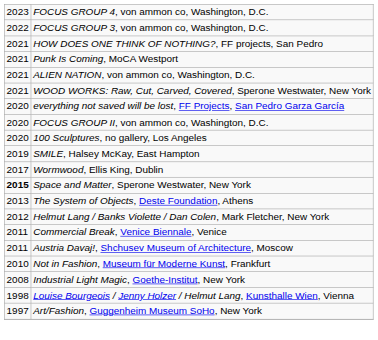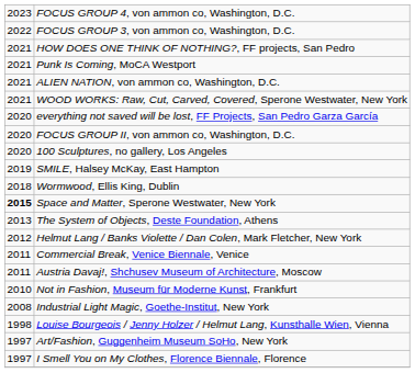 <table class="wikitable">
 <tr>
 <td>2023</td>
 <td><em>FOCUS GROUP 4</em>, von ammon co, Washington, D.C.</td>
 </tr>
 <tr>
 <td>2022</td>
 <td><em>FOCUS GROUP 3</em>, von ammon co, Washington, D.C.</td>
 </tr>
 <tr>
 <td>2021</td>
 <td><em>HOW DOES ONE THINK OF NOTHING?</em>, FF projects, San Pedro</td>
 </tr>
 <tr>
 <td>2021</td>
 <td><em>Punk Is Coming</em>, MoCA Westport</td>
 </tr>
 <tr>
 <td>2021</td>
 <td><em>ALIEN NATION</em>, von ammon co, Washington, D.C.</td>
 </tr>
 <tr>
 <td>2021</td>
 <td><em>WOOD WORKS: Raw, Cut, Carved, Covered</em>, Sperone Westwater, New York</td>
 </tr>
 <tr>
 <td>2020</td>
 <td><em>everything not saved will be lost</em>, <a href='#'>FF Projects</a>, <a href='#'>San Pedro Garza García</a></td>
 </tr>
 <tr>
 <td>2020</td>
 <td><em>FOCUS GROUP II</em>, von ammon co, Washington, D.C.</td>
 </tr>
 <tr>
 <td>2020</td>
 <td><em>100 Sculptures</em>, no gallery, Los Angeles</td>
 </tr>
 <tr>
 <td>2019</td>
 <td><em>SMILE</em>, Halsey McKay, East Hampton</td>
 </tr>
 <tr>
-<td>2017</td>
+<td>2018</td>
 <td><em>Wormwood</em>, Ellis King, Dublin</td>
 </tr>
 <tr>
 <td><strong>2015</strong></td>
 <td><em>Space and Matter</em>, Sperone Westwater, New York</td>
 </tr>
 <tr>
 <td>2013</td>
 <td><em>The System of Objects</em>, <a href='#'>Deste Foundation</a>, Athens</td>
 </tr>
 <tr>
 <td>2012</td>
 <td><em>Helmut Lang / Banks Violette / Dan Colen</em>, Mark Fletcher, New York</td>
 </tr>
 <tr>
 <td>2011</td>
 <td><em>Commercial Break</em>, <a href='#'>Venice Biennale</a>, Venice</td>
 </tr>
 <tr>
 <td>2011</td>
 <td><em>Austria Davaj!</em>, <a href='#'>Shchusev Museum of Architecture</a>, Moscow</td>
 </tr>
 <tr>
 <td>2010</td>
 <td><em>Not in Fashion</em>, <a href='#'>Museum für Moderne Kunst</a>, Frankfurt</td>
 </tr>
 <tr>
 <td>2008</td>
 <td><em>Industrial Light Magic</em>, <a href='#'>Goethe-Institut</a>, New York</td>
 </tr>
 <tr>
 <td>1998</td>
 <td><em><a href='#'>Louise Bourgeois</a> / <a href='#'>Jenny Holzer</a> / Helmut Lang</em>, <a href='#'>Kunsthalle Wien</a>, Vienna</td>
 </tr>
 <tr>
 <td>1997</td>
 <td><em>Art/Fashion</em>, <a href='#'>Guggenheim Museum SoHo</a>, New York</td>
 </tr>
 <tr>
+<td>1997</td>
+<td><em>I Smell You on My Clothes</em>, <a href='#'>Florence Biennale</a>, Florence </td>
+</tr>
+<tr>
 </tr>
 </table>
